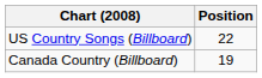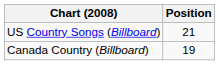 <table class="wikitable sortable">
 <tr>
 <th scope="col">Chart (2008)</th>
 <th scope="col">Position</th>
 </tr>
 <tr>
 <td>US <a href='#'>Country Songs</a> (<em><a href='#'>Billboard</a></em>)</td>
-<td align="center">22</td>
+<td align="center">21</td>
 </tr>
 <tr>
 <td>Canada Country (<em>Billboard</em>)</td>
 <td align="center">19</td>
 </tr>
 </table>
